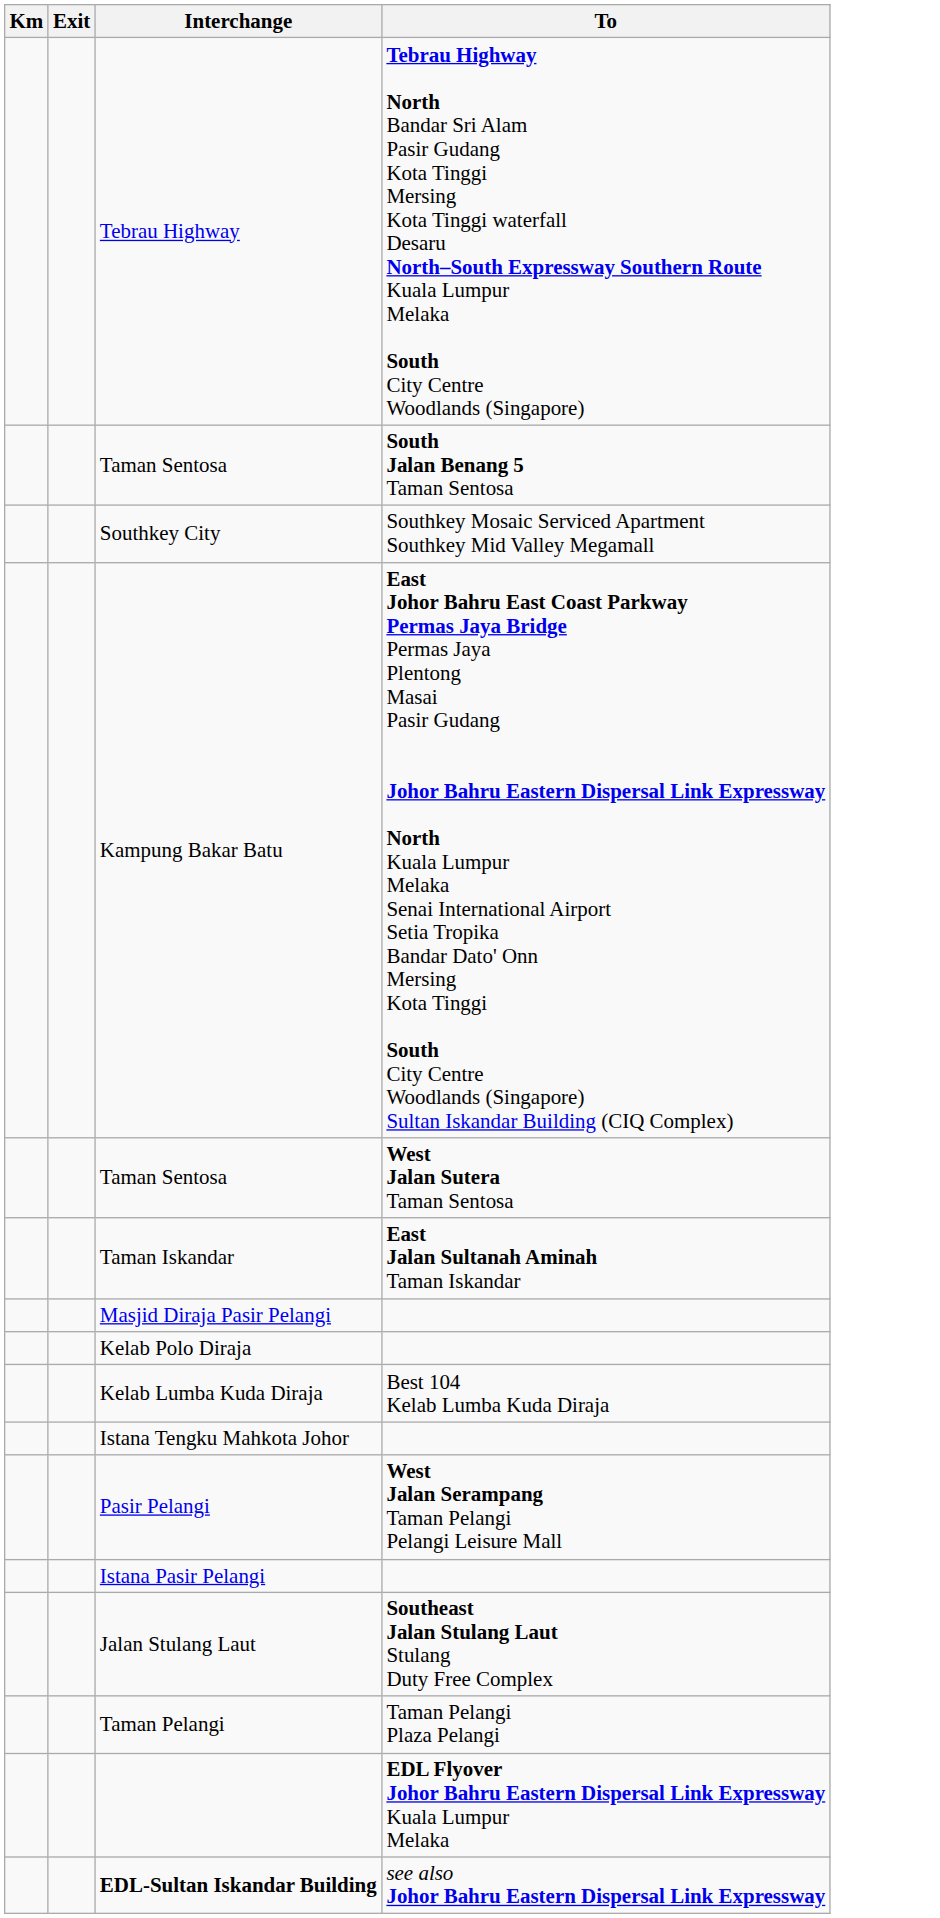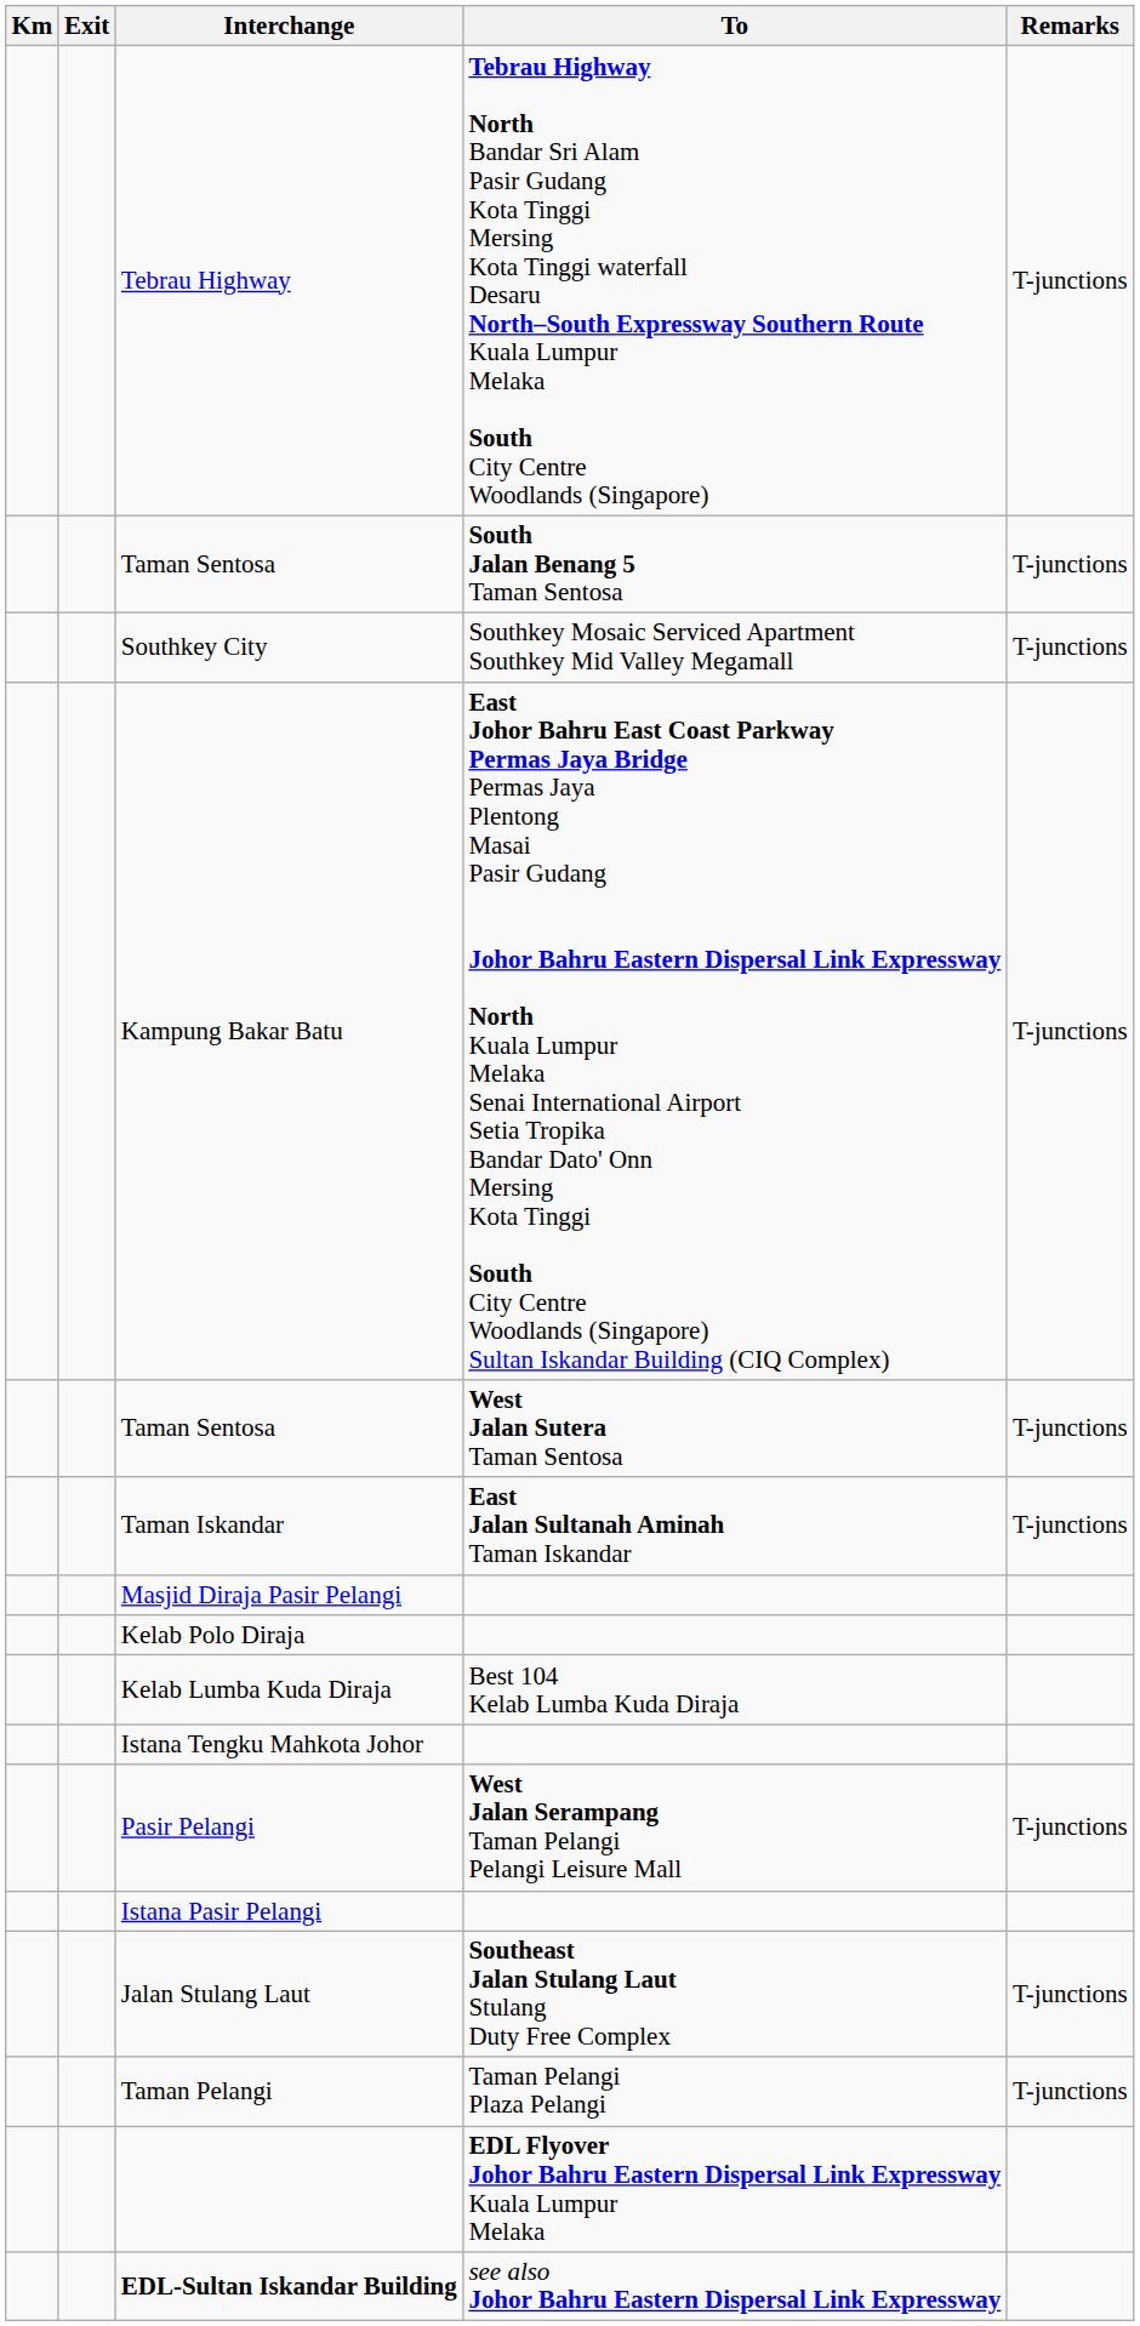 <table class="wikitable">
 <tr>
 <th>Km</th>
 <th>Exit</th>
 <th>Interchange</th>
 <th>To</th>
+<th>Remarks</th>
 </tr>
 <tr>
 <td></td>
 <td></td>
 <td><a href='#'>Tebrau Highway</a></td>
 <td>  <strong><a href='#'>Tebrau Highway</a></strong><br><br><strong>North</strong><br> Bandar Sri Alam<br> Pasir Gudang<br>  Kota Tinggi<br>  Mersing<br>  Kota Tinggi waterfall<br> Desaru<br>  <strong><a href='#'>North–South Expressway Southern Route</a></strong><br>Kuala Lumpur<br>Melaka<br><br><strong>South</strong><br>  City Centre<br> Woodlands (Singapore)</td>
+<td>T-junctions</td>
 </tr>
 <tr>
 <td></td>
 <td></td>
 <td>Taman Sentosa</td>
 <td><strong>South</strong><br><strong>Jalan Benang 5</strong><br>Taman Sentosa</td>
+<td>T-junctions</td>
 </tr>
 <tr>
 <td></td>
 <td></td>
 <td>Southkey City</td>
 <td>Southkey Mosaic Serviced Apartment <br>Southkey Mid Valley Megamall</td>
+<td>T-junctions</td>
 </tr>
 <tr>
 <td></td>
 <td></td>
 <td>Kampung Bakar Batu</td>
 <td><strong>East</strong><br> <strong>Johor Bahru East Coast Parkway</strong><br><strong><a href='#'>Permas Jaya Bridge</a></strong><br> Permas Jaya<br> Plentong<br> Masai<br> Pasir Gudang<br><br><br>  <strong><a href='#'>Johor Bahru Eastern Dispersal Link Expressway</a></strong><br><br><strong>North</strong><br>  Kuala Lumpur<br>  Melaka<br> Senai International Airport <br>  Setia Tropika<br>  Bandar Dato' Onn<br>  Mersing<br>  Kota Tinggi<br><br><strong>South</strong><br>  City Centre<br> Woodlands (Singapore)<br><a href='#'>Sultan Iskandar Building</a> (CIQ Complex)</td>
+<td>T-junctions</td>
 </tr>
 <tr>
 <td></td>
 <td></td>
 <td>Taman Sentosa</td>
 <td><strong>West</strong><br><strong>Jalan Sutera</strong><br>Taman Sentosa</td>
+<td>T-junctions</td>
 </tr>
 <tr>
 <td></td>
 <td></td>
 <td>Taman Iskandar</td>
 <td><strong>East</strong><br><strong>Jalan Sultanah Aminah</strong><br>Taman Iskandar</td>
+<td>T-junctions</td>
 </tr>
 <tr>
 <td></td>
 <td></td>
 <td><a href='#'>Masjid Diraja Pasir Pelangi</a></td>
+<td></td>
 <td></td>
 </tr>
 <tr>
 <td></td>
 <td></td>
 <td>Kelab Polo Diraja</td>
 <td></td>
+<td></td>
 </tr>
 <tr>
 <td></td>
 <td></td>
 <td>Kelab Lumba Kuda Diraja</td>
 <td>Best 104<br>Kelab Lumba Kuda Diraja</td>
+<td></td>
 </tr>
 <tr>
 <td></td>
 <td></td>
 <td>Istana Tengku Mahkota Johor</td>
+<td></td>
 <td></td>
 </tr>
 <tr>
 <td></td>
 <td></td>
 <td><a href='#'>Pasir Pelangi</a></td>
 <td><strong>West</strong><br><strong>Jalan Serampang</strong><br>Taman Pelangi<br>Pelangi Leisure Mall</td>
+<td>T-junctions</td>
 </tr>
 <tr>
 <td></td>
 <td></td>
 <td><a href='#'>Istana Pasir Pelangi</a></td>
+<td></td>
 <td></td>
 </tr>
 <tr>
 <td></td>
 <td></td>
 <td>Jalan Stulang Laut</td>
 <td><strong>Southeast</strong><br><strong>Jalan Stulang Laut</strong><br>Stulang<br>Duty Free Complex</td>
+<td>T-junctions</td>
 </tr>
 <tr>
 <td></td>
 <td></td>
 <td>Taman Pelangi</td>
 <td>Taman Pelangi<br>Plaza Pelangi</td>
+<td>T-junctions</td>
 </tr>
 <tr>
 <td></td>
 <td></td>
 <td></td>
 <td><strong>EDL Flyover</strong><br>  <strong><a href='#'>Johor Bahru Eastern Dispersal Link Expressway</a></strong><br>Kuala Lumpur<br>Melaka</td>
+<td></td>
 </tr>
 <tr>
 <td></td>
 <td></td>
 <td><strong>EDL-Sultan Iskandar Building</strong></td>
 <td><em>see also</em><br>  <strong><a href='#'>Johor Bahru Eastern Dispersal Link Expressway</a></strong></td>
+<td></td>
 </tr>
 </table>
